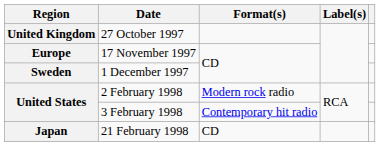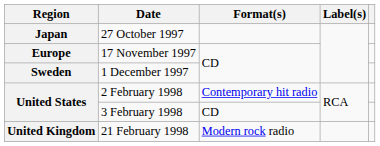 <table class="wikitable plainrowheaders">
 <tr>
 <th scope="col">Region</th>
 <th scope="col">Date</th>
 <th scope="col">Format(s)</th>
 <th scope="col">Label(s)</th>
 <th scope="col"></th>
 </tr>
 <tr>
-<th scope="row">United Kingdom</th>
+<th scope="row">Japan</th>
 <td>27 October 1997</td>
 <td></td>
 <td rowspan="3"></td>
 <td></td>
 </tr>
 <tr>
 <th scope="row">Europe</th>
 <td>17 November 1997</td>
 <td rowspan="2">CD</td>
 <td></td>
 </tr>
 <tr>
 <th scope="row">Sweden</th>
 <td>1 December 1997</td>
 <td></td>
 </tr>
 <tr>
 <th scope="row" rowspan="2">United States</th>
 <td>2 February 1998</td>
-<td><a href='#'>Modern rock</a> radio</td>
+<td><a href='#'>Contemporary hit radio</a></td>
 <td rowspan="2">RCA</td>
 <td></td>
 </tr>
 <tr>
 <td>3 February 1998</td>
-<td><a href='#'>Contemporary hit radio</a></td>
+<td>CD</td>
 <td></td>
 </tr>
 <tr>
-<th scope="row">Japan</th>
+<th scope="row">United Kingdom</th>
 <td>21 February 1998</td>
-<td>CD</td>
+<td><a href='#'>Modern rock</a> radio</td>
 <td rowspan="2"></td>
 <td></td>
 </tr>
 </table>
